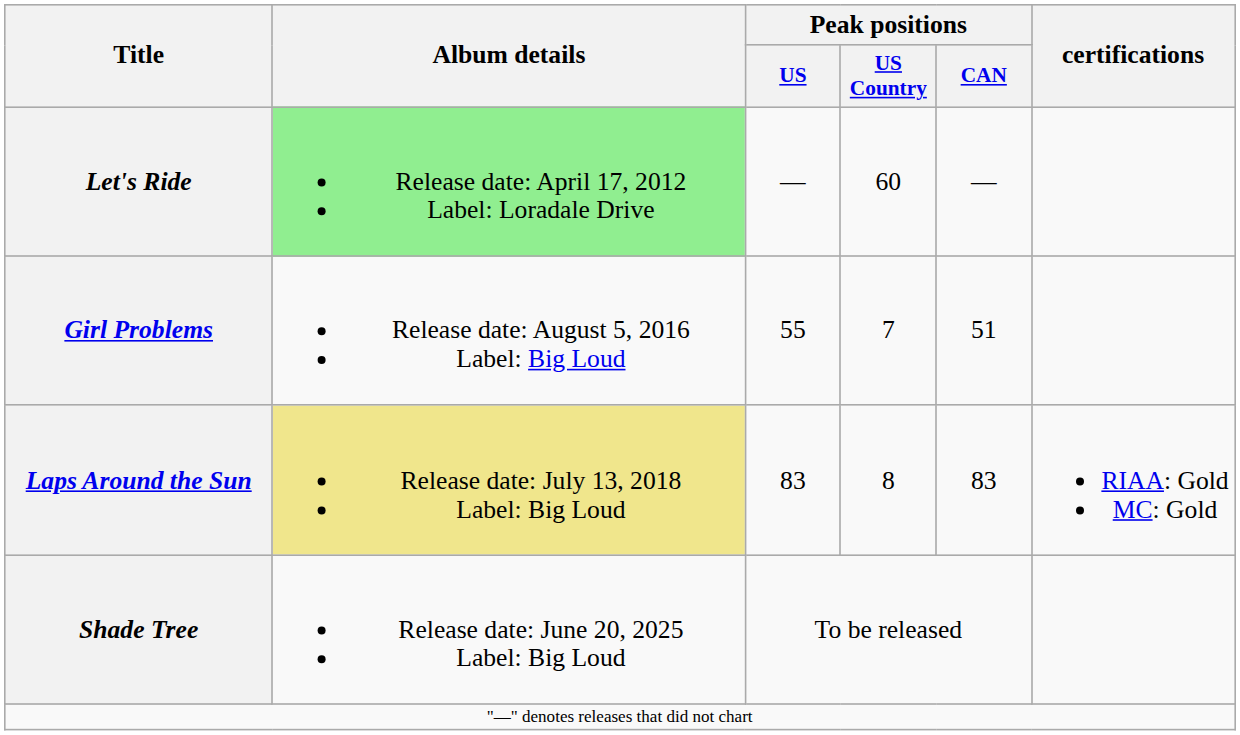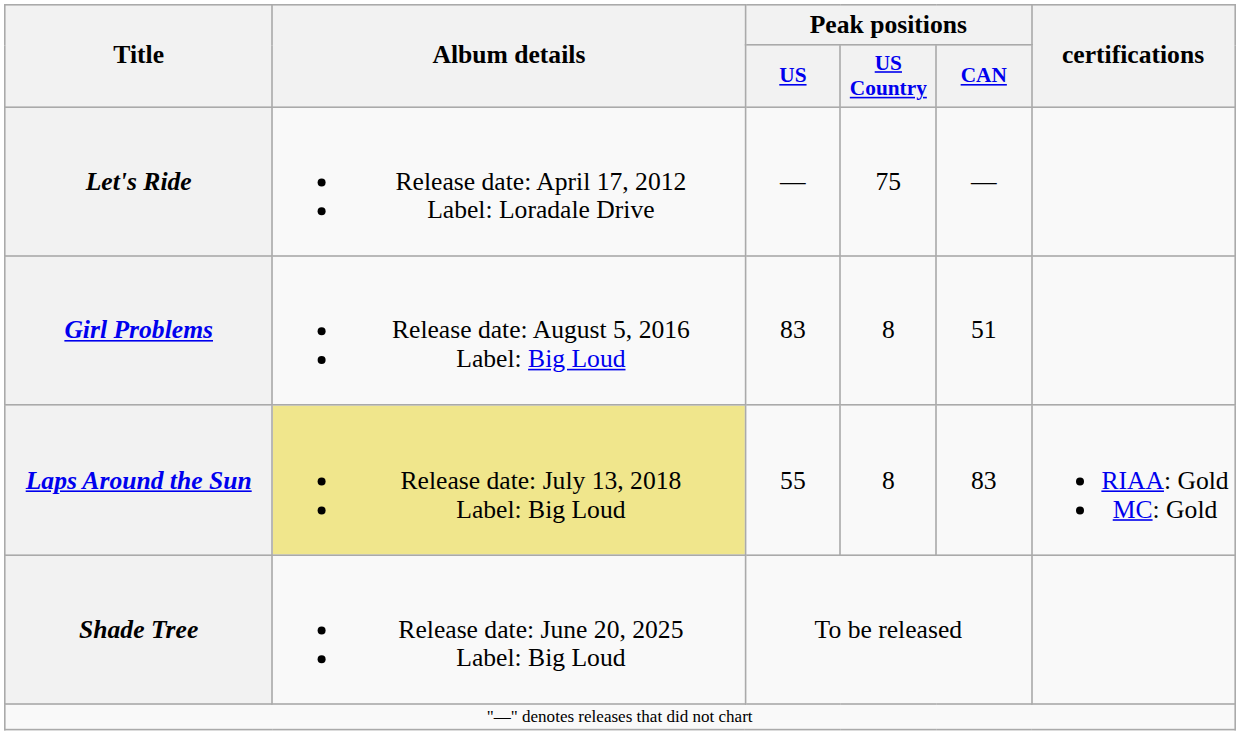 <table class="wikitable plainrowheaders" style="text-align:center;">
 <tr>
 <th rowspan="2" style="width:10em;">Title</th>
 <th rowspan="2" style="width:18em;">Album details</th>
 <th colspan="3">Peak positions</th>
 <th rowspan="2">certifications</th>
 </tr>
 <tr style="font-size:smaller;">
 <th style="width:4em;"><a href='#'>US</a><br></th>
 <th style="width:4em;"><a href='#'>US Country</a><br></th>
 <th style="width:4em;"><a href='#'>CAN</a><br></th>
 </tr>
 <tr>
 <th scope="row"><em>Let's Ride</em> <br> </th>
-<td style="background: lightgreen;"><br><ul><li>Release date: April 17, 2012</li><li>Label: Loradale Drive</li></ul></td>
+<td><br><ul><li>Release date: April 17, 2012</li><li>Label: Loradale Drive</li></ul></td>
 <td>—</td>
-<td>60</td>
+<td>75</td>
 <td>—</td>
 <td></td>
 </tr>
 <tr>
 <th scope="row"><em><a href='#'>Girl Problems</a></em></th>
 <td><br><ul><li>Release date: August 5, 2016</li><li>Label: <a href='#'>Big Loud</a></li></ul></td>
-<td>55</td>
-<td>7</td>
+<td>83</td>
+<td>8</td>
 <td>51</td>
 <td></td>
 </tr>
 <tr>
 <th scope="row"><em><a href='#'>Laps Around the Sun</a></em></th>
 <td style="background: khaki;"><br><ul><li>Release date: July 13, 2018</li><li>Label: Big Loud</li></ul></td>
-<td>83</td>
+<td>55</td>
 <td>8</td>
 <td>83</td>
 <td><br><ul><li><a href='#'>RIAA</a>: Gold</li><li><a href='#'>MC</a>: Gold</li></ul></td>
 </tr>
 <tr>
 <th scope="row"><em>Shade Tree</em></th>
 <td><br><ul><li>Release date: June 20, 2025</li><li>Label: Big Loud</li></ul></td>
 <td colspan="3">To be released</td>
 <td></td>
 </tr>
 <tr>
 <td colspan="6" style="font-size:8pt">"—" denotes releases that did not chart</td>
 </tr>
 </table>
